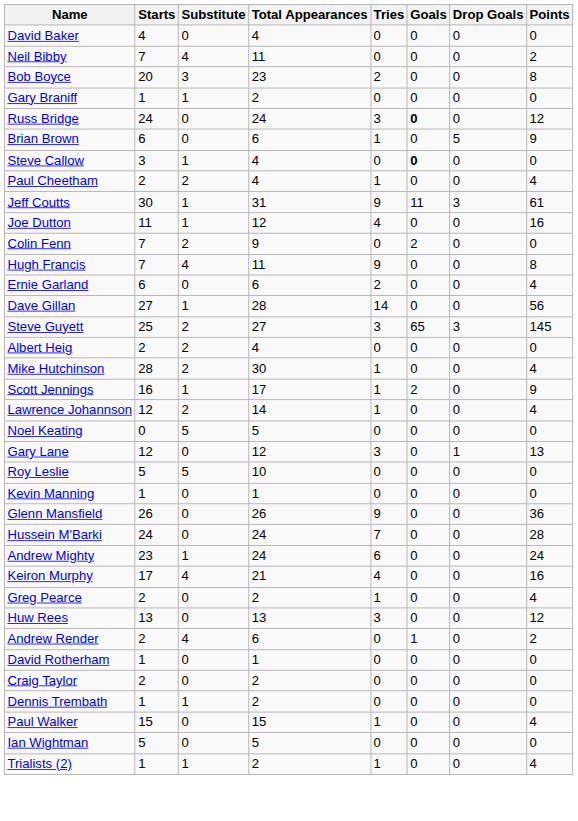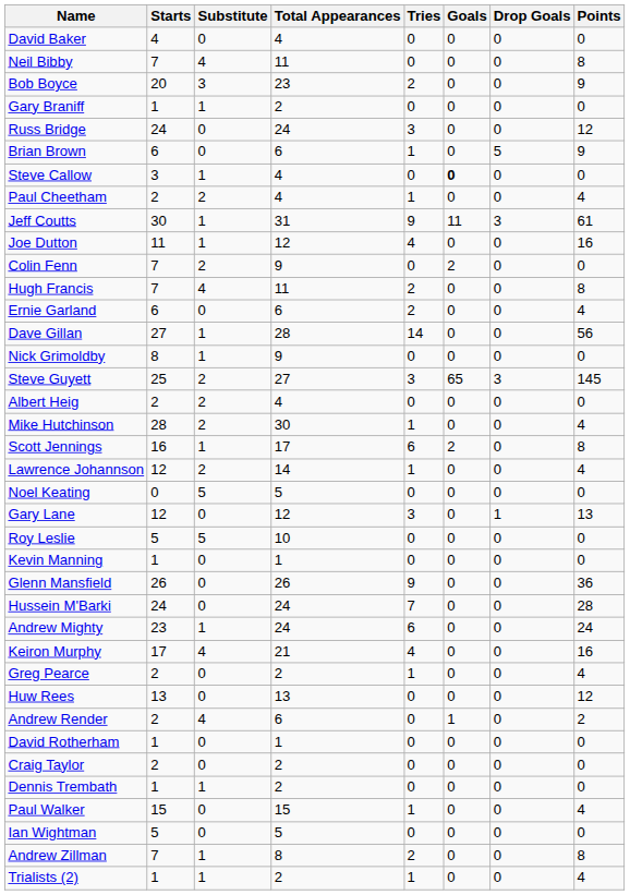 <table class="wikitable sortable">
 <tr>
 <th>Name</th>
 <th>Starts</th>
 <th>Substitute</th>
 <th>Total Appearances</th>
 <th>Tries</th>
 <th>Goals</th>
 <th>Drop Goals</th>
 <th>Points</th>
 </tr>
 <tr>
 <td><a href='#'>David Baker</a></td>
 <td>4</td>
 <td>0</td>
 <td>4</td>
 <td>0</td>
 <td>0</td>
 <td>0</td>
 <td>0</td>
 </tr>
 <tr>
 <td><a href='#'>Neil Bibby</a></td>
 <td>7</td>
 <td>4</td>
 <td>11</td>
 <td>0</td>
 <td>0</td>
 <td>0</td>
-<td>2</td>
+<td>8</td>
 </tr>
 <tr>
 <td><a href='#'>Bob Boyce</a></td>
 <td>20</td>
 <td>3</td>
 <td>23</td>
 <td>2</td>
 <td>0</td>
 <td>0</td>
-<td>8</td>
+<td>9</td>
 </tr>
 <tr>
 <td><a href='#'>Gary Braniff</a></td>
 <td>1</td>
 <td>1</td>
 <td>2</td>
 <td>0</td>
 <td>0</td>
 <td>0</td>
 <td>0</td>
 </tr>
 <tr>
 <td><a href='#'>Russ Bridge</a></td>
 <td>24</td>
 <td>0</td>
 <td>24</td>
 <td>3</td>
-<td><strong>0</strong></td>
+<td>0</td>
 <td>0</td>
 <td>12</td>
 </tr>
 <tr>
 <td><a href='#'>Brian Brown</a></td>
 <td>6</td>
 <td>0</td>
 <td>6</td>
 <td>1</td>
 <td>0</td>
 <td>5</td>
 <td>9</td>
 </tr>
 <tr>
 <td><a href='#'>Steve Callow</a></td>
 <td>3</td>
 <td>1</td>
 <td>4</td>
 <td>0</td>
 <td><strong>0</strong></td>
 <td>0</td>
 <td>0</td>
 </tr>
 <tr>
 <td><a href='#'>Paul Cheetham</a></td>
 <td>2</td>
 <td>2</td>
 <td>4</td>
 <td>1</td>
 <td>0</td>
 <td>0</td>
 <td>4</td>
 </tr>
 <tr>
 <td><a href='#'>Jeff Coutts</a></td>
 <td>30</td>
 <td>1</td>
 <td>31</td>
 <td>9</td>
 <td>11</td>
 <td>3</td>
 <td>61</td>
 </tr>
 <tr>
 <td><a href='#'>Joe Dutton</a></td>
 <td>11</td>
 <td>1</td>
 <td>12</td>
 <td>4</td>
 <td>0</td>
 <td>0</td>
 <td>16</td>
 </tr>
 <tr>
 <td><a href='#'>Colin Fenn</a></td>
 <td>7</td>
 <td>2</td>
 <td>9</td>
 <td>0</td>
 <td>2</td>
 <td>0</td>
 <td>0</td>
 </tr>
 <tr>
 <td><a href='#'>Hugh Francis</a></td>
 <td>7</td>
 <td>4</td>
 <td>11</td>
-<td>9</td>
+<td>2</td>
 <td>0</td>
 <td>0</td>
 <td>8</td>
 </tr>
 <tr>
 <td><a href='#'>Ernie Garland</a></td>
 <td>6</td>
 <td>0</td>
 <td>6</td>
 <td>2</td>
 <td>0</td>
 <td>0</td>
 <td>4</td>
 </tr>
 <tr>
 <td><a href='#'>Dave Gillan</a></td>
 <td>27</td>
 <td>1</td>
 <td>28</td>
 <td>14</td>
 <td>0</td>
 <td>0</td>
 <td>56</td>
+</tr>
+<tr>
+<td><a href='#'>Nick Grimoldby</a></td>
+<td>8</td>
+<td>1</td>
+<td>9</td>
+<td>0</td>
+<td>0</td>
+<td>0</td>
+<td>0</td>
 </tr>
 <tr>
 <td><a href='#'>Steve Guyett</a></td>
 <td>25</td>
 <td>2</td>
 <td>27</td>
 <td>3</td>
 <td>65</td>
 <td>3</td>
 <td>145</td>
 </tr>
 <tr>
 <td><a href='#'>Albert Heig</a></td>
 <td>2</td>
 <td>2</td>
 <td>4</td>
 <td>0</td>
 <td>0</td>
 <td>0</td>
 <td>0</td>
 </tr>
 <tr>
 <td><a href='#'>Mike Hutchinson</a></td>
 <td>28</td>
 <td>2</td>
 <td>30</td>
 <td>1</td>
 <td>0</td>
 <td>0</td>
 <td>4</td>
 </tr>
 <tr>
 <td><a href='#'>Scott Jennings</a></td>
 <td>16</td>
 <td>1</td>
 <td>17</td>
-<td>1</td>
+<td>6</td>
 <td>2</td>
 <td>0</td>
-<td>9</td>
+<td>8</td>
 </tr>
 <tr>
 <td><a href='#'>Lawrence Johannson</a></td>
 <td>12</td>
 <td>2</td>
 <td>14</td>
 <td>1</td>
 <td>0</td>
 <td>0</td>
 <td>4</td>
 </tr>
 <tr>
 <td><a href='#'>Noel Keating</a></td>
 <td>0</td>
 <td>5</td>
 <td>5</td>
 <td>0</td>
 <td>0</td>
 <td>0</td>
 <td>0</td>
 </tr>
 <tr>
 <td><a href='#'>Gary Lane</a></td>
 <td>12</td>
 <td>0</td>
 <td>12</td>
 <td>3</td>
 <td>0</td>
 <td>1</td>
 <td>13</td>
 </tr>
 <tr>
 <td><a href='#'>Roy Leslie</a></td>
 <td>5</td>
 <td>5</td>
 <td>10</td>
 <td>0</td>
 <td>0</td>
 <td>0</td>
 <td>0</td>
 </tr>
 <tr>
 <td><a href='#'>Kevin Manning</a></td>
 <td>1</td>
 <td>0</td>
 <td>1</td>
 <td>0</td>
 <td>0</td>
 <td>0</td>
 <td>0</td>
 </tr>
 <tr>
 <td><a href='#'>Glenn Mansfield</a></td>
 <td>26</td>
 <td>0</td>
 <td>26</td>
 <td>9</td>
 <td>0</td>
 <td>0</td>
 <td>36</td>
 </tr>
 <tr>
 <td><a href='#'>Hussein M'Barki</a></td>
 <td>24</td>
 <td>0</td>
 <td>24</td>
 <td>7</td>
 <td>0</td>
 <td>0</td>
 <td>28</td>
 </tr>
 <tr>
 <td><a href='#'>Andrew Mighty</a></td>
 <td>23</td>
 <td>1</td>
 <td>24</td>
 <td>6</td>
 <td>0</td>
 <td>0</td>
 <td>24</td>
 </tr>
 <tr>
 <td><a href='#'>Keiron Murphy</a></td>
 <td>17</td>
 <td>4</td>
 <td>21</td>
 <td>4</td>
 <td>0</td>
 <td>0</td>
 <td>16</td>
 </tr>
 <tr>
 <td><a href='#'>Greg Pearce</a></td>
 <td>2</td>
 <td>0</td>
 <td>2</td>
 <td>1</td>
 <td>0</td>
 <td>0</td>
 <td>4</td>
 </tr>
 <tr>
 <td><a href='#'>Huw Rees</a></td>
 <td>13</td>
 <td>0</td>
 <td>13</td>
-<td>3</td>
+<td>0</td>
 <td>0</td>
 <td>0</td>
 <td>12</td>
 </tr>
 <tr>
 <td><a href='#'>Andrew Render</a></td>
 <td>2</td>
 <td>4</td>
 <td>6</td>
 <td>0</td>
 <td>1</td>
 <td>0</td>
 <td>2</td>
 </tr>
 <tr>
 <td><a href='#'>David Rotherham</a></td>
 <td>1</td>
 <td>0</td>
 <td>1</td>
 <td>0</td>
 <td>0</td>
 <td>0</td>
 <td>0</td>
 </tr>
 <tr>
 <td><a href='#'>Craig Taylor</a></td>
 <td>2</td>
 <td>0</td>
 <td>2</td>
 <td>0</td>
 <td>0</td>
 <td>0</td>
 <td>0</td>
 </tr>
 <tr>
 <td><a href='#'>Dennis Trembath</a></td>
 <td>1</td>
 <td>1</td>
 <td>2</td>
 <td>0</td>
 <td>0</td>
 <td>0</td>
 <td>0</td>
 </tr>
 <tr>
 <td><a href='#'>Paul Walker</a></td>
 <td>15</td>
 <td>0</td>
 <td>15</td>
 <td>1</td>
 <td>0</td>
 <td>0</td>
 <td>4</td>
 </tr>
 <tr>
 <td><a href='#'>Ian Wightman</a></td>
 <td>5</td>
 <td>0</td>
 <td>5</td>
 <td>0</td>
 <td>0</td>
 <td>0</td>
 <td>0</td>
 </tr>
 <tr>
+<td><a href='#'>Andrew Zillman</a></td>
+<td>7</td>
+<td>1</td>
+<td>8</td>
+<td>2</td>
+<td>0</td>
+<td>0</td>
+<td>8</td>
+</tr>
+<tr>
 <td><a href='#'>Trialists (2)</a></td>
 <td>1</td>
 <td>1</td>
 <td>2</td>
 <td>1</td>
 <td>0</td>
 <td>0</td>
 <td>4</td>
 </tr>
 </table>
